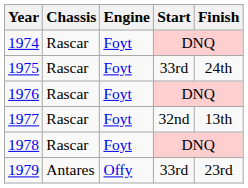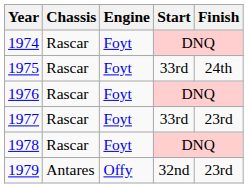 <table class="wikitable" style="font-size: 95%;">
 <tr>
 <th>Year</th>
 <th>Chassis</th>
 <th>Engine</th>
 <th>Start</th>
 <th>Finish</th>
 </tr>
 <tr>
 <td><a href='#'>1974</a></td>
 <td>Rascar</td>
 <td><a href='#'>Foyt</a></td>
 <td align=center style="background:#FFCFCF;" colspan=2>DNQ</td>
 </tr>
 <tr>
 <td><a href='#'>1975</a></td>
 <td>Rascar</td>
 <td><a href='#'>Foyt</a></td>
 <td align=center>33rd</td>
 <td align=center>24th</td>
 </tr>
 <tr>
 <td><a href='#'>1976</a></td>
 <td>Rascar</td>
 <td><a href='#'>Foyt</a></td>
 <td align=center style="background:#FFCFCF;" colspan=2>DNQ</td>
 </tr>
 <tr>
 <td><a href='#'>1977</a></td>
 <td>Rascar</td>
 <td><a href='#'>Foyt</a></td>
-<td align=center>32nd</td>
-<td align=center>13th</td>
+<td align=center>33rd</td>
+<td align=center>23rd</td>
 </tr>
 <tr>
 <td><a href='#'>1978</a></td>
 <td>Rascar</td>
 <td><a href='#'>Foyt</a></td>
 <td align=center style="background:#FFCFCF;" colspan=2>DNQ</td>
 </tr>
 <tr>
 <td><a href='#'>1979</a></td>
 <td>Antares</td>
 <td><a href='#'>Offy</a></td>
-<td align=center>33rd</td>
+<td align=center>32nd</td>
 <td align=center>23rd</td>
 </tr>
 </table>
